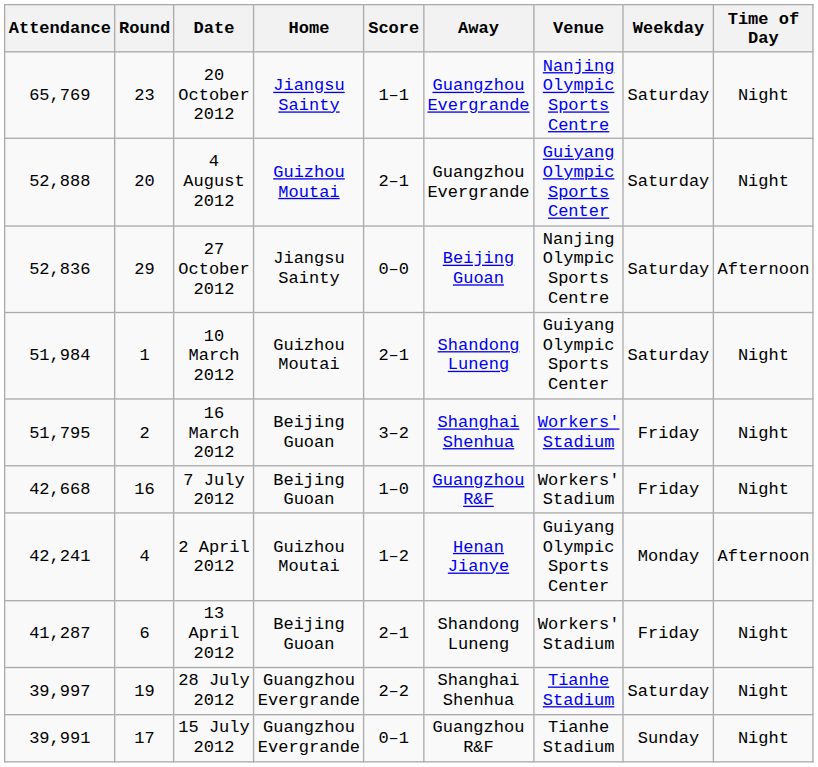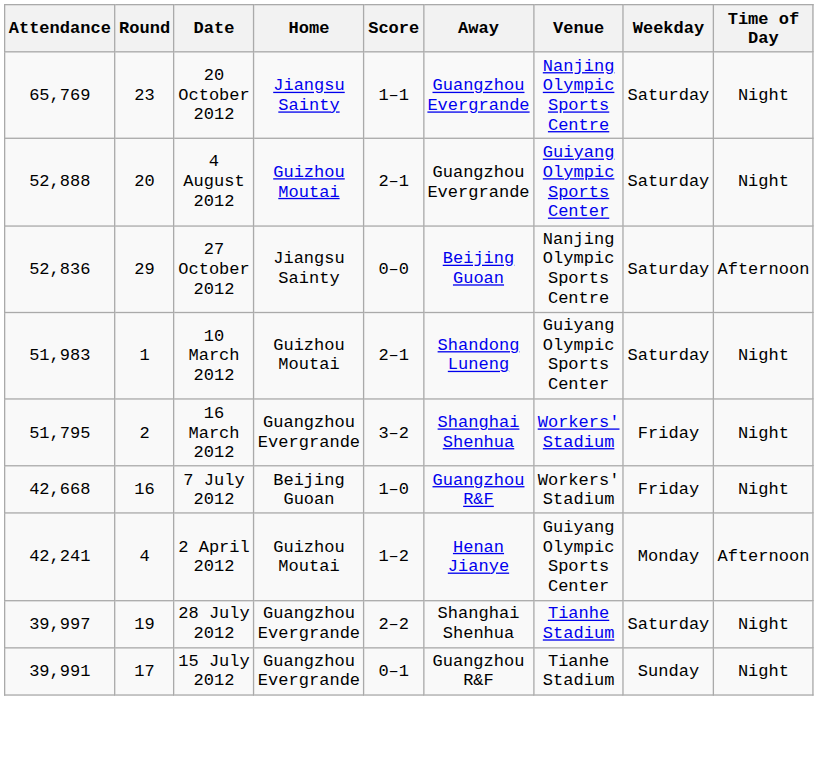 <table class="wikitable sortable" style="text-align:center;">
 <tr>
 <th>Attendance</th>
 <th>Round</th>
 <th>Date</th>
 <th>Home</th>
 <th>Score</th>
 <th>Away</th>
 <th>Venue</th>
 <th>Weekday</th>
 <th>Time of Day</th>
 </tr>
 <tr>
 <td>65,769</td>
 <td>23</td>
 <td>20 October 2012</td>
 <td><a href='#'>Jiangsu Sainty</a></td>
 <td>1–1</td>
 <td><a href='#'>Guangzhou Evergrande</a></td>
 <td><a href='#'>Nanjing Olympic Sports Centre</a></td>
 <td>Saturday</td>
 <td>Night</td>
 </tr>
 <tr>
 <td>52,888</td>
 <td>20</td>
 <td>4 August 2012</td>
 <td><a href='#'>Guizhou Moutai</a></td>
 <td>2–1</td>
 <td>Guangzhou Evergrande</td>
 <td><a href='#'>Guiyang Olympic Sports Center</a></td>
 <td>Saturday</td>
 <td>Night</td>
 </tr>
 <tr>
 <td>52,836</td>
 <td>29</td>
 <td>27 October 2012</td>
 <td>Jiangsu Sainty</td>
 <td>0–0</td>
 <td><a href='#'>Beijing Guoan</a></td>
 <td>Nanjing Olympic Sports Centre</td>
 <td>Saturday</td>
 <td>Afternoon</td>
 </tr>
 <tr>
-<td>51,984</td>
+<td>51,983</td>
 <td>1</td>
 <td>10 March 2012</td>
 <td>Guizhou Moutai</td>
 <td>2–1</td>
 <td><a href='#'>Shandong Luneng</a></td>
 <td>Guiyang Olympic Sports Center</td>
 <td>Saturday</td>
 <td>Night</td>
 </tr>
 <tr>
 <td>51,795</td>
 <td>2</td>
 <td>16 March 2012</td>
-<td>Beijing Guoan</td>
+<td>Guangzhou Evergrande</td>
 <td>3–2</td>
 <td><a href='#'>Shanghai Shenhua</a></td>
 <td><a href='#'>Workers' Stadium</a></td>
 <td>Friday</td>
 <td>Night</td>
 </tr>
 <tr>
 <td>42,668</td>
 <td>16</td>
 <td>7 July 2012</td>
 <td>Beijing Guoan</td>
 <td>1–0</td>
 <td><a href='#'>Guangzhou R&F</a></td>
 <td>Workers' Stadium</td>
 <td>Friday</td>
 <td>Night</td>
 </tr>
 <tr>
 <td>42,241</td>
 <td>4</td>
 <td>2 April 2012</td>
 <td>Guizhou Moutai</td>
 <td>1–2</td>
 <td><a href='#'>Henan Jianye</a></td>
 <td>Guiyang Olympic Sports Center</td>
 <td>Monday</td>
 <td>Afternoon</td>
 </tr>
 <tr>
-<td>41,287</td>
-<td>6</td>
-<td>13 April 2012</td>
-<td>Beijing Guoan</td>
-<td>2–1</td>
-<td>Shandong Luneng</td>
-<td>Workers' Stadium</td>
-<td>Friday</td>
-<td>Night</td>
-</tr>
-<tr>
 <td>39,997</td>
 <td>19</td>
 <td>28 July 2012</td>
 <td>Guangzhou Evergrande</td>
 <td>2–2</td>
 <td>Shanghai Shenhua</td>
 <td><a href='#'>Tianhe Stadium</a></td>
 <td>Saturday</td>
 <td>Night</td>
 </tr>
 <tr>
 <td>39,991</td>
 <td>17</td>
 <td>15 July 2012</td>
 <td>Guangzhou Evergrande</td>
 <td>0–1</td>
 <td>Guangzhou R&F</td>
 <td>Tianhe Stadium</td>
 <td>Sunday</td>
 <td>Night</td>
 </tr>
 </table>
